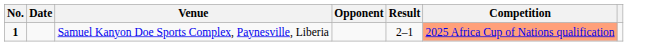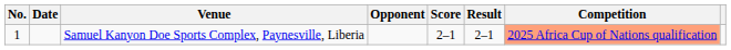 <table class="wikitable sortable">
 <tr>
 <th scope="col">No.</th>
 <th scope="col">Date</th>
 <th scope="col">Venue</th>
 <th scope="col">Opponent</th>
+<th scope="col">Score</th>
 <th scope="col">Result</th>
 <th scope="col">Competition</th>
 <th scope="col" class="unsortable"></th>
 </tr>
 <tr>
-<td style="text-align:center"><strong>1</strong></td>
+<td style="text-align:center">1</td>
 <td></td>
 <td><a href='#'>Samuel Kanyon Doe Sports Complex</a>, <a href='#'>Paynesville</a>, Liberia</td>
 <td></td>
+<td style="text-align:center">2–1</td>
 <td style="text-align:center">2–1</td>
 <td style="background: lightsalmon;"><a href='#'>2025 Africa Cup of Nations qualification</a></td>
 <td></td>
 </tr>
 </table>
